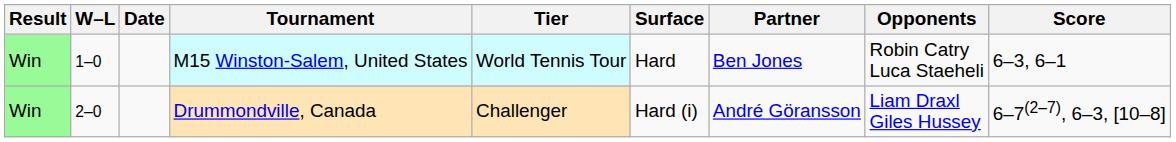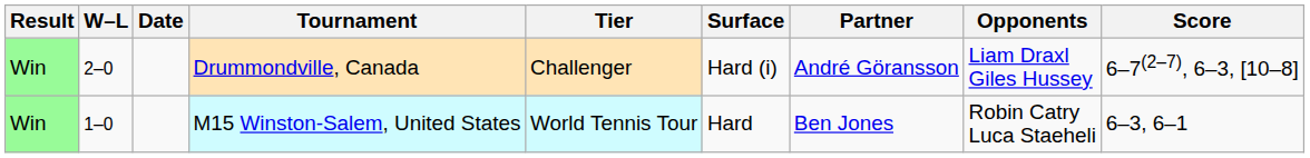 <table class="sortable wikitable">
 <tr>
 <th>Result</th>
 <th class="unsortable">W–L</th>
 <th>Date</th>
 <th>Tournament</th>
 <th>Tier</th>
 <th>Surface</th>
 <th>Partner</th>
 <th>Opponents</th>
 <th class="unsortable">Score</th>
 </tr>
 <tr>
 <td style="background:#98fb98;">Win</td>
+<td><small>2–0</small></td>
+<td><a href='#'></a></td>
+<td style="background:moccasin;"><a href='#'>Drummondville</a>, Canada</td>
+<td style="background:moccasin;">Challenger</td>
+<td>Hard (i)</td>
+<td> <a href='#'>André Göransson</a></td>
+<td> <a href='#'>Liam Draxl</a><br> <a href='#'>Giles Hussey</a></td>
+<td>6–7<sup>(2–7)</sup>, 6–3, [10–8]</td>
+</tr>
+<tr>
+<td style="background:#98fb98;">Win</td>
 <td><small>1–0</small></td>
 <td></td>
 <td style="background:#cffcff;">M15 <a href='#'>Winston-Salem</a>, United States</td>
 <td style="background:#cffcff;">World Tennis Tour</td>
 <td>Hard</td>
 <td> <a href='#'>Ben Jones</a></td>
 <td> Robin Catry <br>  Luca Staeheli</td>
 <td>6–3, 6–1</td>
 </tr>
-<tr>
-<td style="background:#98fb98;">Win</td>
-<td><small>2–0</small></td>
-<td><a href='#'></a></td>
-<td style="background:moccasin;"><a href='#'>Drummondville</a>, Canada</td>
-<td style="background:moccasin;">Challenger</td>
-<td>Hard (i)</td>
-<td> <a href='#'>André Göransson</a></td>
-<td> <a href='#'>Liam Draxl</a><br> <a href='#'>Giles Hussey</a></td>
-<td>6–7<sup>(2–7)</sup>, 6–3, [10–8]</td>
-</tr>
 </table>
